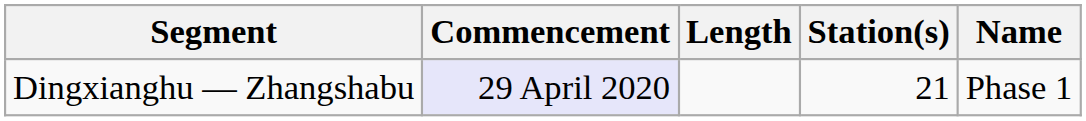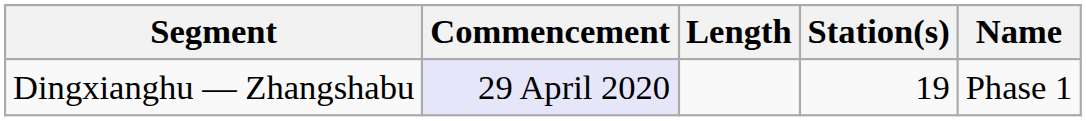 <table class="wikitable" style="border-collapse: collapse; text-align: right;">
 <tr>
 <th>Segment</th>
 <th>Commencement</th>
 <th>Length</th>
 <th>Station(s)</th>
 <th>Name</th>
 </tr>
 <tr>
 <td style="text-align: left;">Dingxianghu — Zhangshabu</td>
 <td style="background: lavender;">29 April 2020</td>
 <td></td>
-<td>21</td>
+<td>19</td>
 <td style="text-align: left;">Phase 1</td>
 </tr>
 </table>
